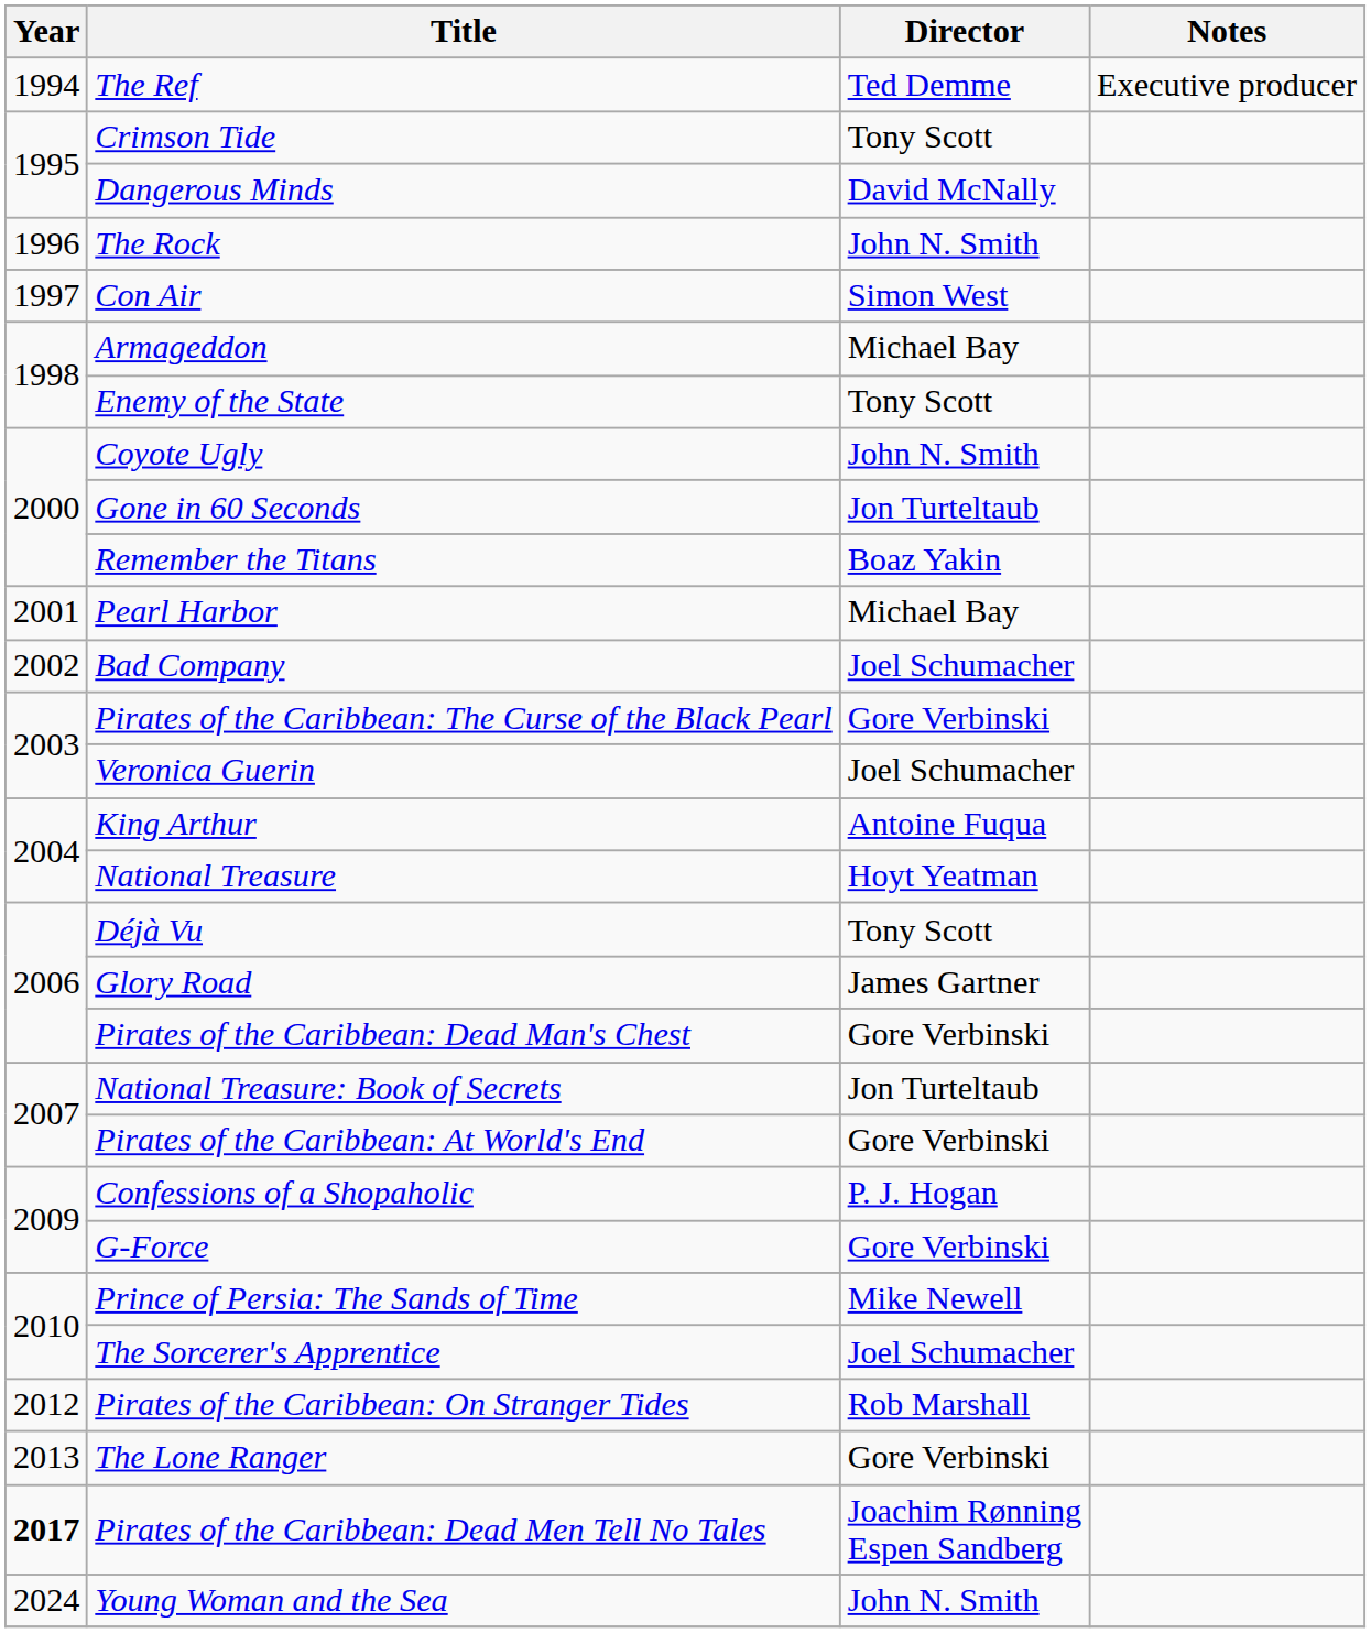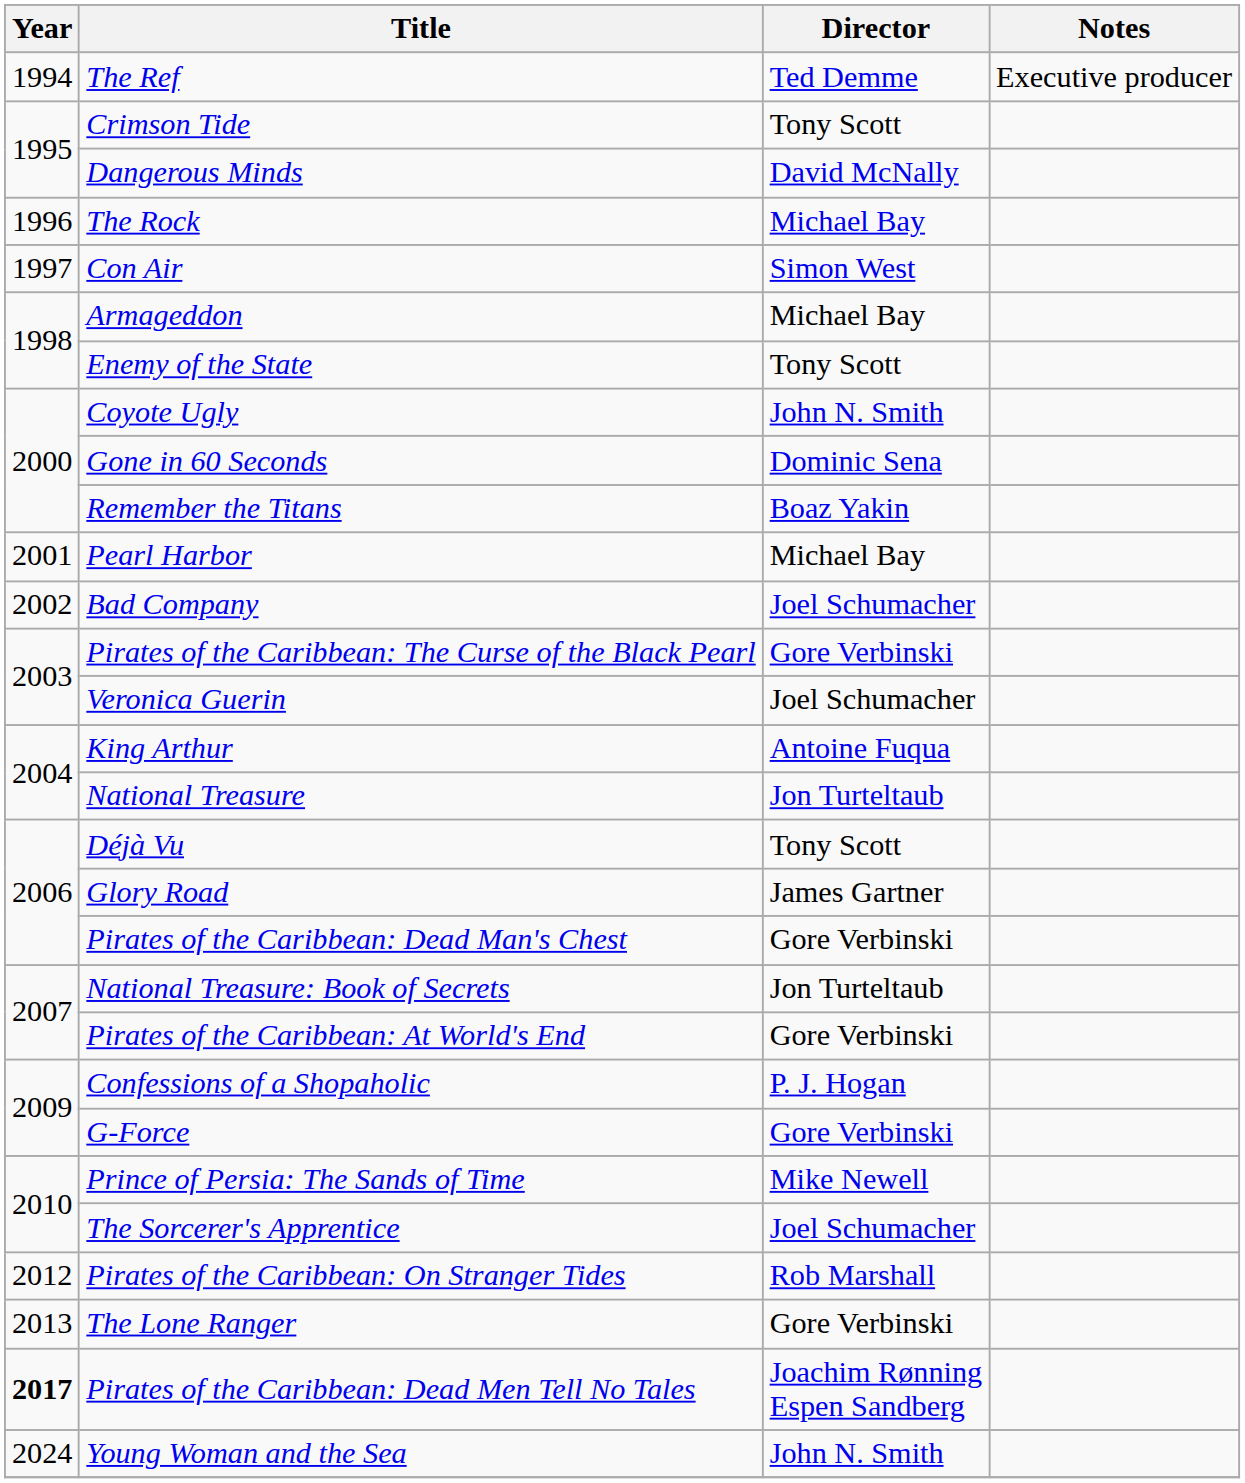 <table class="wikitable">
 <tr>
 <th>Year</th>
 <th>Title</th>
 <th>Director</th>
 <th>Notes</th>
 </tr>
 <tr>
 <td>1994</td>
 <td><em><a href='#'>The Ref</a></em></td>
 <td><a href='#'>Ted Demme</a></td>
 <td>Executive producer</td>
 </tr>
 <tr>
 <td rowspan="2">1995</td>
 <td><em><a href='#'>Crimson Tide</a></em></td>
 <td>Tony Scott</td>
 <td></td>
 </tr>
 <tr>
 <td><em><a href='#'>Dangerous Minds</a></em></td>
 <td><a href='#'>David McNally</a></td>
 <td></td>
 </tr>
 <tr>
 <td>1996</td>
 <td><em><a href='#'>The Rock</a></em></td>
-<td><a href='#'>John N. Smith</a></td>
+<td><a href='#'>Michael Bay</a></td>
 <td></td>
 </tr>
 <tr>
 <td>1997</td>
 <td><em><a href='#'>Con Air</a></em></td>
 <td><a href='#'>Simon West</a></td>
 <td></td>
 </tr>
 <tr>
 <td rowspan="2">1998</td>
 <td><em><a href='#'>Armageddon</a></em></td>
 <td>Michael Bay</td>
 <td></td>
 </tr>
 <tr>
 <td><em><a href='#'>Enemy of the State</a></em></td>
 <td>Tony Scott</td>
 <td></td>
 </tr>
 <tr>
 <td rowspan="3">2000</td>
 <td><em><a href='#'>Coyote Ugly</a></em></td>
 <td><a href='#'>John N. Smith</a></td>
 <td></td>
 </tr>
 <tr>
 <td><em><a href='#'>Gone in 60 Seconds</a></em></td>
-<td><a href='#'>Jon Turteltaub</a></td>
+<td><a href='#'>Dominic Sena</a></td>
 <td></td>
 </tr>
 <tr>
 <td><em><a href='#'>Remember the Titans</a></em></td>
 <td><a href='#'>Boaz Yakin</a></td>
 <td></td>
 </tr>
 <tr>
 <td>2001</td>
 <td><em><a href='#'>Pearl Harbor</a></em></td>
 <td>Michael Bay</td>
 <td></td>
 </tr>
 <tr>
 <td>2002</td>
 <td><em><a href='#'>Bad Company</a></em></td>
 <td><a href='#'>Joel Schumacher</a></td>
 <td></td>
 </tr>
 <tr>
 <td rowspan="2">2003</td>
 <td><em><a href='#'>Pirates of the Caribbean: The Curse of the Black Pearl</a></em></td>
 <td><a href='#'>Gore Verbinski</a></td>
 <td></td>
 </tr>
 <tr>
 <td><em><a href='#'>Veronica Guerin</a></em></td>
 <td>Joel Schumacher</td>
 <td></td>
 </tr>
 <tr>
 <td rowspan="2">2004</td>
 <td><em><a href='#'>King Arthur</a></em></td>
 <td><a href='#'>Antoine Fuqua</a></td>
 <td></td>
 </tr>
 <tr>
 <td><em><a href='#'>National Treasure</a></em></td>
-<td><a href='#'>Hoyt Yeatman</a></td>
+<td><a href='#'>Jon Turteltaub</a></td>
 <td></td>
 </tr>
 <tr>
 <td rowspan="3">2006</td>
 <td><em><a href='#'>Déjà Vu</a></em></td>
 <td>Tony Scott</td>
 <td></td>
 </tr>
 <tr>
 <td><em><a href='#'>Glory Road</a></em></td>
 <td>James Gartner</td>
 <td></td>
 </tr>
 <tr>
 <td><em><a href='#'>Pirates of the Caribbean: Dead Man's Chest</a></em></td>
 <td>Gore Verbinski</td>
 <td></td>
 </tr>
 <tr>
 <td rowspan="2">2007</td>
 <td><em><a href='#'>National Treasure: Book of Secrets</a></em></td>
 <td>Jon Turteltaub</td>
 <td></td>
 </tr>
 <tr>
 <td><em><a href='#'>Pirates of the Caribbean: At World's End</a></em></td>
 <td>Gore Verbinski</td>
 <td></td>
 </tr>
 <tr>
 <td rowspan="2">2009</td>
 <td><em><a href='#'>Confessions of a Shopaholic</a></em></td>
 <td><a href='#'>P. J. Hogan</a></td>
 <td></td>
 </tr>
 <tr>
 <td><em><a href='#'>G-Force</a></em></td>
 <td><a href='#'>Gore Verbinski</a></td>
 <td></td>
 </tr>
 <tr>
 <td rowspan="2">2010</td>
 <td><em><a href='#'>Prince of Persia: The Sands of Time</a></em></td>
 <td><a href='#'>Mike Newell</a></td>
 <td></td>
 </tr>
 <tr>
 <td><em><a href='#'>The Sorcerer's Apprentice</a></em></td>
 <td><a href='#'>Joel Schumacher</a></td>
 <td></td>
 </tr>
 <tr>
 <td>2012</td>
 <td><em><a href='#'>Pirates of the Caribbean: On Stranger Tides</a></em></td>
 <td><a href='#'>Rob Marshall</a></td>
 <td></td>
 </tr>
 <tr>
 <td>2013</td>
 <td><em><a href='#'>The Lone Ranger</a></em></td>
 <td>Gore Verbinski</td>
 <td></td>
 </tr>
 <tr>
 <td><strong>2017</strong></td>
 <td><em><a href='#'>Pirates of the Caribbean: Dead Men Tell No Tales</a></em></td>
 <td><a href='#'>Joachim Rønning</a><br><a href='#'>Espen Sandberg</a></td>
 <td></td>
 </tr>
 <tr>
 <td>2024</td>
 <td><em><a href='#'>Young Woman and the Sea</a></em></td>
 <td><a href='#'>John N. Smith</a></td>
 <td></td>
 </tr>
 <tr>
 </tr>
 </table>
